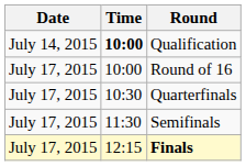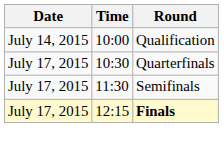 <table class="wikitable">
 <tr>
 <th>Date</th>
 <th>Time</th>
 <th>Round</th>
 </tr>
 <tr>
 <td>July 14, 2015</td>
-<td><strong>10:00</strong></td>
+<td>10:00</td>
 <td>Qualification</td>
-</tr>
-<tr>
-<td>July 17, 2015</td>
-<td>10:00</td>
-<td>Round of 16</td>
 </tr>
 <tr>
 <td>July 17, 2015</td>
 <td>10:30</td>
 <td>Quarterfinals</td>
 </tr>
 <tr>
 <td>July 17, 2015</td>
 <td>11:30</td>
 <td>Semifinals</td>
 </tr>
 <tr style=background:lemonchiffon>
 <td>July 17, 2015</td>
 <td>12:15</td>
 <td><strong>Finals</strong></td>
 </tr>
 </table>
